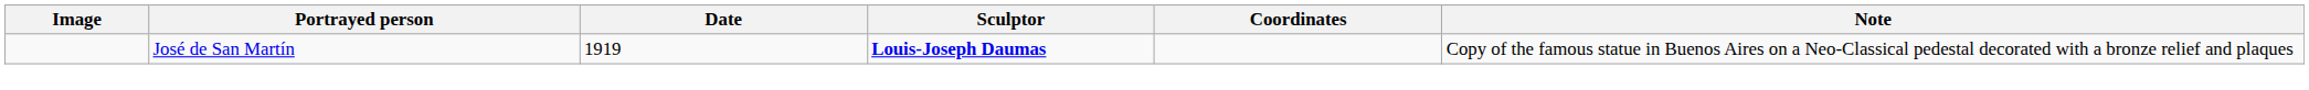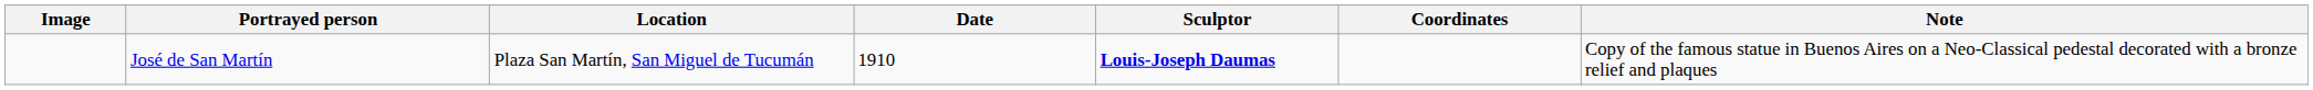 <table class="wikitable sortable"  style="width:100%;">
 <tr>
 <th width="5%" align="left" class="unsortable">Image</th>
 <th width="15%" align="left">Portrayed person</th>
+<th width="15%" align="left">Location</th>
 <th width="10%" align="left">Date</th>
 <th width="10%" align="left">Sculptor</th>
 <th width="10%" align="left">Coordinates</th>
 <th width="30%" align="left">Note</th>
 </tr>
 <tr>
 <td></td>
 <td><a href='#'>José de San Martín</a></td>
-<td>1919</td>
+<td>Plaza San Martín, <a href='#'>San Miguel de Tucumán</a></td>
+<td>1910</td>
 <td><strong><a href='#'>Louis-Joseph Daumas</a></strong></td>
 <td></td>
 <td>Copy of the famous statue in Buenos Aires on a Neo-Classical pedestal decorated with a bronze relief and plaques</td>
 </tr>
 </table>
